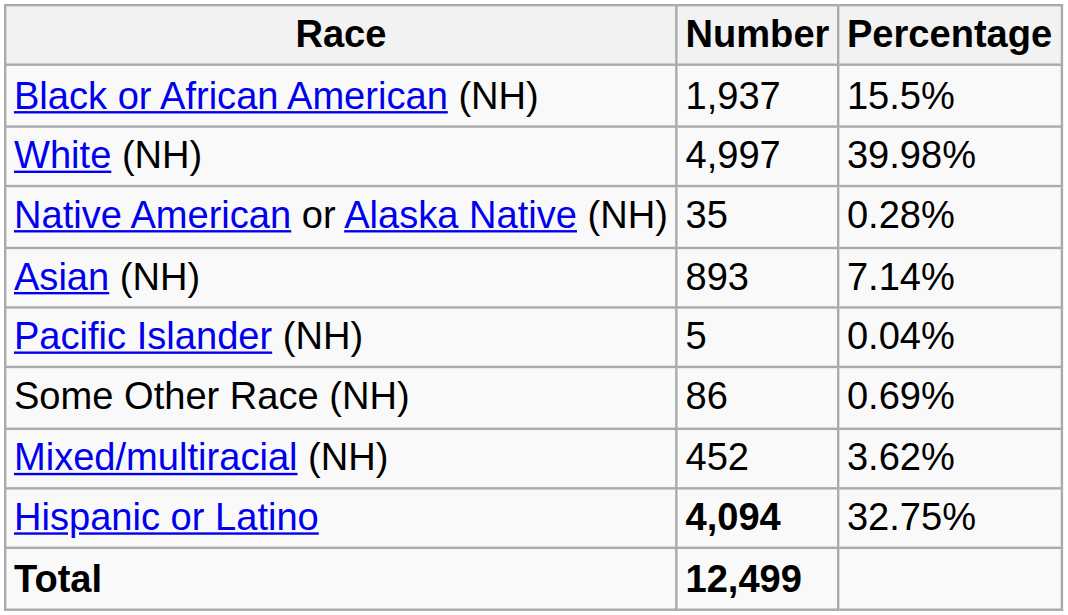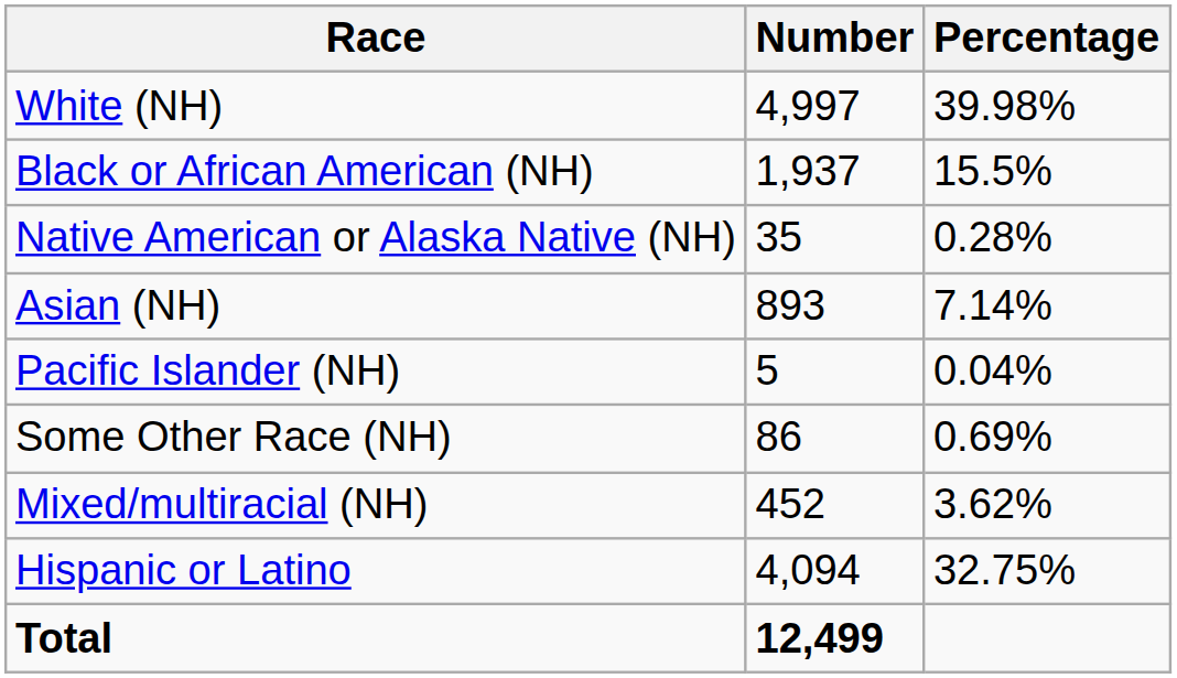 <table class="wikitable">
 <tr>
 <th>Race</th>
 <th>Number</th>
 <th>Percentage</th>
 </tr>
 <tr>
+<td><a href='#'>White</a> (NH)</td>
+<td>4,997</td>
+<td>39.98%</td>
+</tr>
+<tr>
 <td><a href='#'>Black or African American</a> (NH)</td>
 <td>1,937</td>
 <td>15.5%</td>
-</tr>
-<tr>
-<td><a href='#'>White</a> (NH)</td>
-<td>4,997</td>
-<td>39.98%</td>
 </tr>
 <tr>
 <td><a href='#'>Native American</a> or <a href='#'>Alaska Native</a> (NH)</td>
 <td>35</td>
 <td>0.28%</td>
 </tr>
 <tr>
 <td><a href='#'>Asian</a> (NH)</td>
 <td>893</td>
 <td>7.14%</td>
 </tr>
 <tr>
 <td><a href='#'>Pacific Islander</a> (NH)</td>
 <td>5</td>
 <td>0.04%</td>
 </tr>
 <tr>
 <td>Some Other Race (NH)</td>
 <td>86</td>
 <td>0.69%</td>
 </tr>
 <tr>
 <td><a href='#'>Mixed/multiracial</a> (NH)</td>
 <td>452</td>
 <td>3.62%</td>
 </tr>
 <tr>
 <td><a href='#'>Hispanic or Latino</a></td>
-<td><strong>4,094</strong></td>
+<td>4,094</td>
 <td>32.75%</td>
 </tr>
 <tr>
 <td><strong>Total</strong></td>
 <td><strong>12,499</strong></td>
 <td></td>
 </tr>
 </table>
